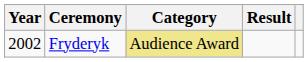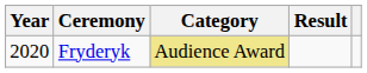 <table class="wikitable">
 <tr>
 <th scope="col">Year</th>
 <th scope="col">Ceremony</th>
 <th scope="col">Category</th>
 <th scope="col">Result</th>
 <th scope="col"></th>
 </tr>
 <tr>
-<td align="center">2002</td>
+<td align="center">2020</td>
 <td><a href='#'>Fryderyk</a></td>
 <td style="background: khaki;">Audience Award</td>
 <td></td>
 <td align="center"></td>
 </tr>
 </table>
